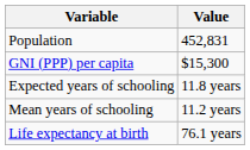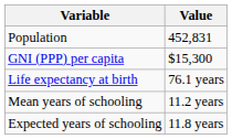 <table class="wikitable">
 <tr>
 <th>Variable</th>
 <th>Value</th>
 </tr>
 <tr>
 <td>Population</td>
 <td>452,831</td>
 </tr>
 <tr>
 <td><a href='#'>GNI (PPP) per capita</a></td>
 <td>$15,300</td>
 </tr>
 <tr>
-<td>Expected years of schooling</td>
-<td>11.8 years</td>
+<td><a href='#'>Life expectancy at birth</a></td>
+<td>76.1 years</td>
 </tr>
 <tr>
 <td>Mean years of schooling</td>
 <td>11.2 years</td>
 </tr>
 <tr>
-<td><a href='#'>Life expectancy at birth</a></td>
-<td>76.1 years</td>
+<td>Expected years of schooling</td>
+<td>11.8 years</td>
 </tr>
 </table>
